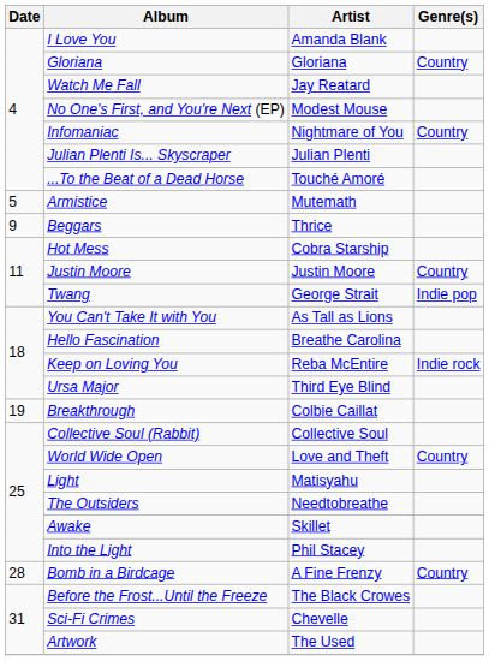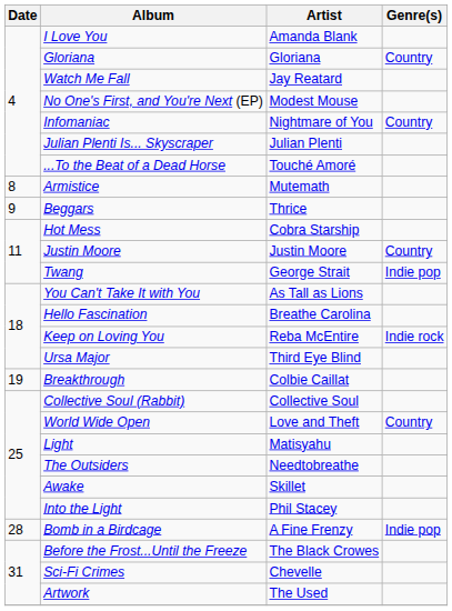 <table class="wikitable">
 <tr>
 <th>Date</th>
 <th>Album</th>
 <th>Artist</th>
 <th>Genre(s)</th>
 </tr>
 <tr>
 <td rowspan="7">4</td>
 <td><em><a href='#'>I Love You</a></em></td>
 <td><a href='#'>Amanda Blank</a></td>
 <td></td>
 </tr>
 <tr>
 <td><em><a href='#'>Gloriana</a></em></td>
 <td><a href='#'>Gloriana</a></td>
 <td><a href='#'>Country</a></td>
 </tr>
 <tr>
 <td><em><a href='#'>Watch Me Fall</a></em></td>
 <td><a href='#'>Jay Reatard</a></td>
 <td></td>
 </tr>
 <tr>
 <td><em><a href='#'>No One's First, and You're Next</a></em> (EP)</td>
 <td><a href='#'>Modest Mouse</a></td>
 <td></td>
 </tr>
 <tr>
 <td><em><a href='#'>Infomaniac</a></em></td>
 <td><a href='#'>Nightmare of You</a></td>
 <td><a href='#'>Country</a></td>
 </tr>
 <tr>
 <td><em><a href='#'>Julian Plenti Is... Skyscraper</a></em></td>
 <td><a href='#'>Julian Plenti</a></td>
 <td></td>
 </tr>
 <tr>
 <td><em><a href='#'>...To the Beat of a Dead Horse</a></em></td>
 <td><a href='#'>Touché Amoré</a></td>
 <td></td>
 </tr>
 <tr>
-<td>5</td>
+<td>8</td>
 <td><em><a href='#'>Armistice</a></em></td>
 <td><a href='#'>Mutemath</a></td>
 <td></td>
 </tr>
 <tr>
 <td>9</td>
 <td><em><a href='#'>Beggars</a></em></td>
 <td><a href='#'>Thrice</a></td>
 <td></td>
 </tr>
 <tr>
 <td rowspan="3">11</td>
 <td><em><a href='#'>Hot Mess</a></em></td>
 <td><a href='#'>Cobra Starship</a></td>
 <td></td>
 </tr>
 <tr>
 <td><em><a href='#'>Justin Moore</a></em></td>
 <td><a href='#'>Justin Moore</a></td>
 <td><a href='#'>Country</a></td>
 </tr>
 <tr>
 <td><em><a href='#'>Twang</a></em></td>
 <td><a href='#'>George Strait</a></td>
 <td><a href='#'>Indie pop</a></td>
 </tr>
 <tr>
 <td rowspan="4">18</td>
 <td><em><a href='#'>You Can't Take It with You</a></em></td>
 <td><a href='#'>As Tall as Lions</a></td>
 <td></td>
 </tr>
 <tr>
 <td><em><a href='#'>Hello Fascination</a></em></td>
 <td><a href='#'>Breathe Carolina</a></td>
 <td></td>
 </tr>
 <tr>
 <td><em><a href='#'>Keep on Loving You</a></em></td>
 <td><a href='#'>Reba McEntire</a></td>
 <td><a href='#'>Indie rock</a></td>
 </tr>
 <tr>
 <td><em><a href='#'>Ursa Major</a></em></td>
 <td><a href='#'>Third Eye Blind</a></td>
 <td></td>
 </tr>
 <tr>
 <td>19</td>
 <td><em><a href='#'>Breakthrough</a></em></td>
 <td><a href='#'>Colbie Caillat</a></td>
 <td></td>
 </tr>
 <tr>
 <td rowspan="6">25</td>
 <td><em><a href='#'>Collective Soul (Rabbit)</a></em></td>
 <td><a href='#'>Collective Soul</a></td>
 <td></td>
 </tr>
 <tr>
 <td><em><a href='#'>World Wide Open</a></em></td>
 <td><a href='#'>Love and Theft</a></td>
 <td><a href='#'>Country</a></td>
 </tr>
 <tr>
 <td><em><a href='#'>Light</a></em></td>
 <td><a href='#'>Matisyahu</a></td>
 <td></td>
 </tr>
 <tr>
 <td><em><a href='#'>The Outsiders</a></em></td>
 <td><a href='#'>Needtobreathe</a></td>
 <td></td>
 </tr>
 <tr>
 <td><em><a href='#'>Awake</a></em></td>
 <td><a href='#'>Skillet</a></td>
 <td></td>
 </tr>
 <tr>
 <td><em><a href='#'>Into the Light</a></em></td>
 <td><a href='#'>Phil Stacey</a></td>
 <td></td>
 </tr>
 <tr>
 <td>28</td>
 <td><em><a href='#'>Bomb in a Birdcage</a></em></td>
 <td><a href='#'>A Fine Frenzy</a></td>
-<td><a href='#'>Country</a></td>
+<td><a href='#'>Indie pop</a></td>
 </tr>
 <tr>
 <td rowspan="3">31</td>
 <td><em><a href='#'>Before the Frost...Until the Freeze</a></em></td>
 <td><a href='#'>The Black Crowes</a></td>
 <td></td>
 </tr>
 <tr>
 <td><em><a href='#'>Sci-Fi Crimes</a></em></td>
 <td><a href='#'>Chevelle</a></td>
 <td></td>
 </tr>
 <tr>
 <td><em><a href='#'>Artwork</a></em></td>
 <td><a href='#'>The Used</a></td>
 <td></td>
 </tr>
 <tr>
 </tr>
 </table>
